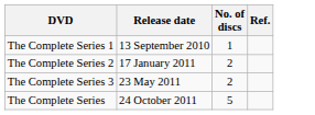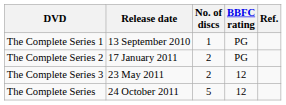 <table class="wikitable sortable">
 <tr>
 <th>DVD</th>
 <th>Release date</th>
 <th>No. of<br>discs</th>
+<th><a href='#'>BBFC</a><br>rating</th>
 <th>Ref.</th>
 </tr>
 <tr>
 <td>The Complete Series 1</td>
 <td>13 September 2010</td>
 <td align="center">1</td>
+<td align="center">PG</td>
 <td align="center"></td>
 </tr>
 <tr>
 <td>The Complete Series 2</td>
 <td>17 January 2011</td>
 <td align="center">2</td>
+<td align="center">PG</td>
 <td align="center"></td>
 </tr>
 <tr>
 <td>The Complete Series 3</td>
 <td>23 May 2011</td>
 <td align="center">2</td>
+<td align="center">12</td>
 <td align="center"></td>
 </tr>
 <tr>
 <td>The Complete Series</td>
 <td>24 October 2011</td>
 <td align="center">5</td>
+<td align="center">12</td>
 <td align="center"></td>
 </tr>
 </table>
